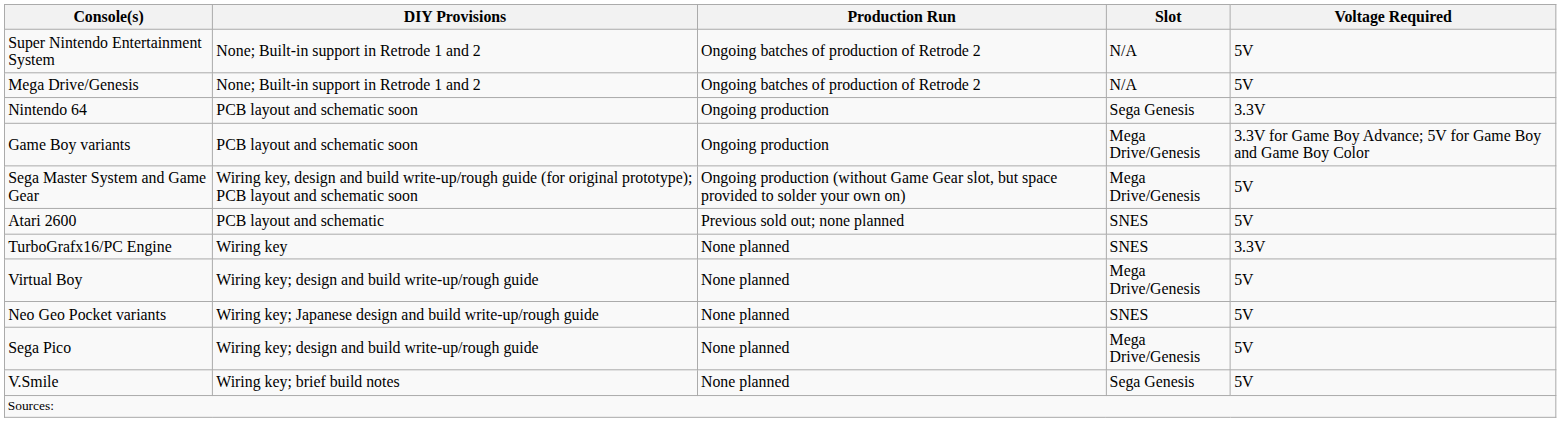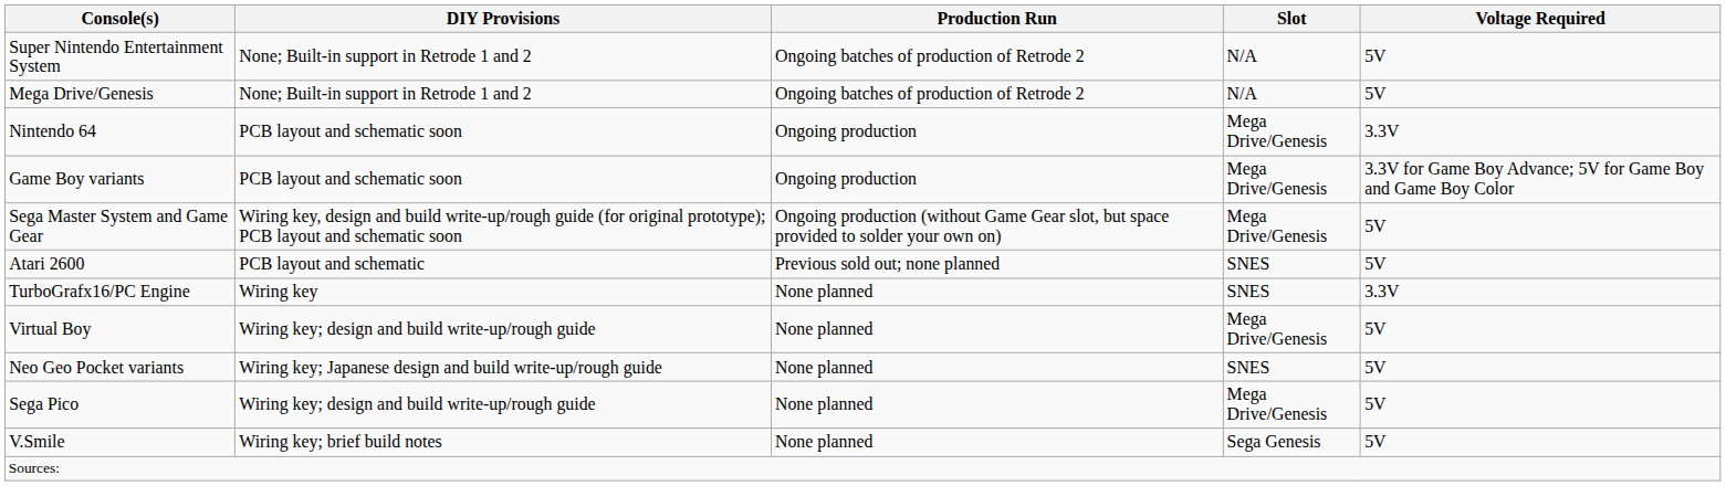 <table class="wikitable">
 <tr>
 <th>Console(s)</th>
 <th>DIY Provisions</th>
 <th>Production Run</th>
 <th>Slot</th>
 <th>Voltage Required</th>
 </tr>
 <tr>
 <td>Super Nintendo Entertainment System</td>
 <td>None; Built-in support in Retrode 1 and 2</td>
 <td>Ongoing batches of production of Retrode 2</td>
 <td>N/A</td>
 <td>5V</td>
 </tr>
 <tr>
 <td>Mega Drive/Genesis</td>
 <td>None; Built-in support in Retrode 1 and 2</td>
 <td>Ongoing batches of production of Retrode 2</td>
 <td>N/A</td>
 <td>5V</td>
 </tr>
 <tr>
 <td>Nintendo 64</td>
 <td>PCB layout and schematic soon</td>
 <td>Ongoing production</td>
-<td>Sega Genesis</td>
+<td>Mega Drive/Genesis</td>
 <td>3.3V</td>
 </tr>
 <tr>
 <td>Game Boy variants</td>
 <td>PCB layout and schematic soon</td>
 <td>Ongoing production</td>
 <td>Mega Drive/Genesis</td>
 <td>3.3V for Game Boy Advance; 5V for Game Boy and Game Boy Color</td>
 </tr>
 <tr>
 <td>Sega Master System and Game Gear</td>
 <td>Wiring key, design and build write-up/rough guide (for original prototype); PCB layout and schematic soon</td>
 <td>Ongoing production (without Game Gear slot, but space provided to solder your own on)</td>
 <td>Mega Drive/Genesis</td>
 <td>5V</td>
 </tr>
 <tr>
 <td>Atari 2600</td>
 <td>PCB layout and schematic</td>
 <td>Previous sold out; none planned</td>
 <td>SNES</td>
 <td>5V</td>
 </tr>
 <tr>
 <td>TurboGrafx16/PC Engine</td>
 <td>Wiring key</td>
 <td>None planned</td>
 <td>SNES</td>
 <td>3.3V</td>
 </tr>
 <tr>
 <td>Virtual Boy</td>
 <td>Wiring key; design and build write-up/rough guide</td>
 <td>None planned</td>
 <td>Mega Drive/Genesis</td>
 <td>5V</td>
 </tr>
 <tr>
 <td>Neo Geo Pocket variants</td>
 <td>Wiring key; Japanese design and build write-up/rough guide</td>
 <td>None planned</td>
 <td>SNES</td>
 <td>5V</td>
 </tr>
 <tr>
 <td>Sega Pico</td>
 <td>Wiring key; design and build write-up/rough guide</td>
 <td>None planned</td>
 <td>Mega Drive/Genesis</td>
 <td>5V</td>
 </tr>
 <tr>
 <td>V.Smile</td>
 <td>Wiring key; brief build notes</td>
 <td>None planned</td>
 <td>Sega Genesis</td>
 <td>5V</td>
 </tr>
 <tr>
 <td colspan="6" style="text-align:left;font-size:85%">Sources: </td>
 </tr>
 </table>
